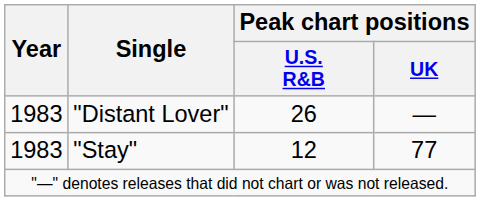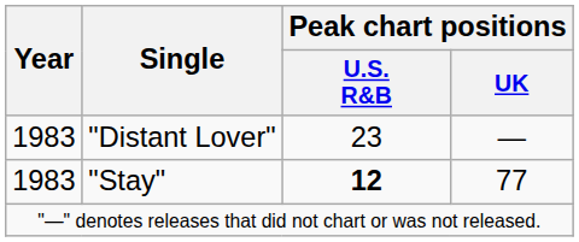 <table class="wikitable" style="text-align:center;">
 <tr>
 <th rowspan="2">Year</th>
 <th rowspan="2">Single</th>
 <th colspan="2">Peak chart positions</th>
 </tr>
 <tr style="font-size:smaller;">
 <th><a href='#'>U.S.<br> R&B</a></th>
 <th><a href='#'>UK</a></th>
 </tr>
 <tr align="center">
 <td align="left">1983</td>
 <td align="left">"Distant Lover"</td>
-<td>26</td>
+<td>23</td>
 <td>—</td>
 </tr>
 <tr align="center">
 <td align="left">1983</td>
 <td align="left">"Stay"</td>
-<td>12</td>
+<td><strong>12</strong></td>
 <td>77</td>
 </tr>
 <tr align="center">
 <td align="center" colspan="21" style="font-size:8pt">"—" denotes releases that did not chart or was not released.</td>
 </tr>
 </table>
